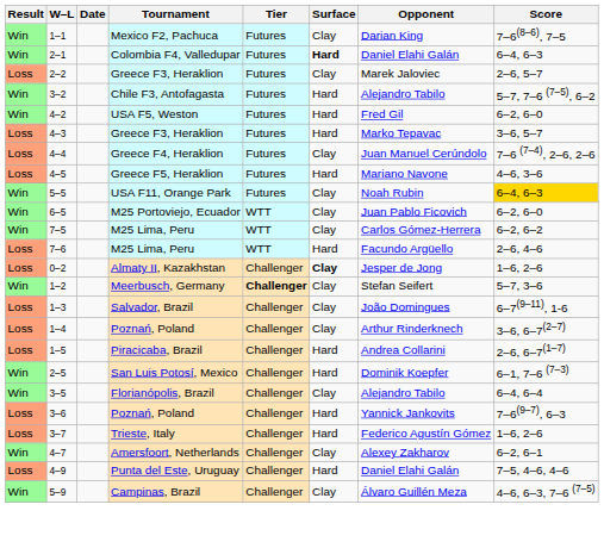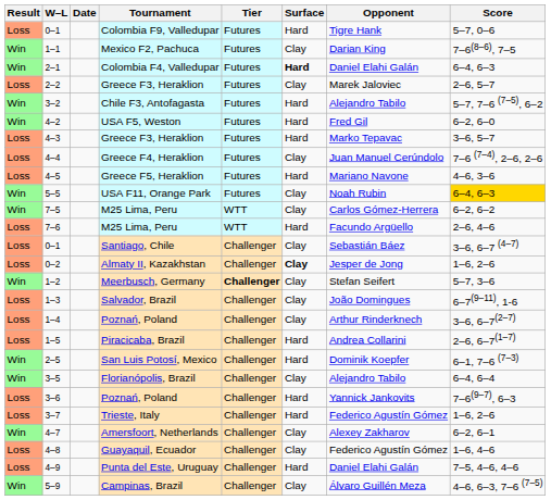 <table class="sortable wikitable nowrap">
 <tr>
 <th>Result</th>
 <th class="unsortable">W–L</th>
 <th>Date</th>
 <th>Tournament</th>
 <th>Tier</th>
 <th>Surface</th>
 <th>Opponent</th>
 <th class="unsortable">Score</th>
+</tr>
+<tr>
+<td style="background:#ffa07a;">Loss</td>
+<td><small>0–1</small></td>
+<td></td>
+<td style="background:#cffcff;">Colombia F9, Valledupar</td>
+<td style="background:#cffcff;">Futures</td>
+<td>Hard</td>
+<td> <a href='#'>Tigre Hank</a></td>
+<td>5–7, 0–6</td>
 </tr>
 <tr>
 <td style="background:#98FB98">Win</td>
 <td><small>1–1</small></td>
 <td></td>
 <td style="background:#cffcff;">Mexico F2, Pachuca</td>
 <td style="background:#cffcff;">Futures</td>
 <td>Clay</td>
 <td> <a href='#'>Darian King</a></td>
 <td>7–6<sup>(8–6)</sup>, 7–5</td>
 </tr>
 <tr>
 <td style="background:#98FB98">Win</td>
 <td><small>2–1</small></td>
 <td></td>
 <td style="background:#cffcff;">Colombia F4, Valledupar</td>
 <td style="background:#cffcff;">Futures</td>
 <td><strong>Hard</strong></td>
 <td> <a href='#'>Daniel Elahi Galán</a></td>
 <td>6–4, 6–3</td>
 </tr>
 <tr>
 <td style="background:#ffa07a;">Loss</td>
 <td><small>2–2</small></td>
 <td></td>
 <td style="background:#cffcff;">Greece F3, Heraklion</td>
 <td style="background:#cffcff;">Futures</td>
 <td>Clay</td>
 <td> Marek Jaloviec</td>
 <td>2–6, 5–7</td>
 </tr>
 <tr>
 <td style="background:#98FB98">Win</td>
 <td><small>3–2</small></td>
 <td></td>
 <td style="background:#cffcff;">Chile F3, Antofagasta</td>
 <td style="background:#cffcff;">Futures</td>
 <td>Hard</td>
 <td> <a href='#'>Alejandro Tabilo</a></td>
 <td>5–7, 7–6 <sup>(7–5)</sup>, 6–2</td>
 </tr>
 <tr>
 <td style="background:#98FB98">Win</td>
 <td><small>4–2</small></td>
 <td></td>
 <td style="background:#cffcff;">USA F5, Weston</td>
 <td style="background:#cffcff;">Futures</td>
 <td>Hard</td>
 <td> <a href='#'>Fred Gil</a></td>
 <td>6–2, 6–0</td>
 </tr>
 <tr>
 <td style="background:#ffa07a;">Loss</td>
 <td><small>4–3</small></td>
 <td></td>
 <td style="background:#cffcff;">Greece F3, Heraklion</td>
 <td style="background:#cffcff;">Futures</td>
 <td>Hard</td>
 <td> <a href='#'>Marko Tepavac</a></td>
 <td>3–6, 5–7</td>
 </tr>
 <tr>
 <td style="background:#ffa07a;">Loss</td>
 <td><small>4–4</small></td>
 <td></td>
 <td style="background:#cffcff;">Greece F4, Heraklion</td>
 <td style="background:#cffcff;">Futures</td>
 <td>Clay</td>
 <td> <a href='#'>Juan Manuel Cerúndolo</a></td>
 <td>7–6 <sup>(7–4)</sup>, 2–6, 2–6</td>
 </tr>
 <tr>
 <td style="background:#ffa07a;">Loss</td>
 <td><small>4–5</small></td>
 <td></td>
 <td style="background:#cffcff;">Greece F5, Heraklion</td>
 <td style="background:#cffcff;">Futures</td>
 <td>Hard</td>
 <td> <a href='#'>Mariano Navone</a></td>
 <td>4–6, 3–6</td>
 </tr>
 <tr>
 <td style="background:#98FB98">Win</td>
 <td><small>5–5</small></td>
 <td></td>
 <td style="background:#cffcff;">USA F11, Orange Park</td>
 <td style="background:#cffcff;">Futures</td>
 <td>Clay</td>
 <td> <a href='#'>Noah Rubin</a></td>
 <td style="background: gold;">6–4, 6–3</td>
 </tr>
 <tr>
 <td style="background:#98FB98">Win</td>
-<td><small>6–5</small></td>
-<td></td>
-<td style="background:#cffcff;">M25 Portoviejo, Ecuador</td>
-<td style="background:#cffcff;">WTT</td>
-<td>Clay</td>
-<td> <a href='#'>Juan Pablo Ficovich</a></td>
-<td>6–2, 6–0</td>
-</tr>
-<tr>
-<td style="background:#98FB98">Win</td>
 <td><small>7–5</small></td>
 <td></td>
 <td style="background:#cffcff;">M25 Lima, Peru</td>
 <td style="background:#cffcff;">WTT</td>
 <td>Clay</td>
 <td> <a href='#'>Carlos Gómez-Herrera</a></td>
 <td>6–2, 6–2</td>
 </tr>
 <tr>
 <td style="background:#ffa07a;">Loss</td>
 <td><small>7–6</small></td>
 <td></td>
 <td style="background:#cffcff;">M25 Lima, Peru</td>
 <td style="background:#cffcff;">WTT</td>
 <td>Hard</td>
 <td> <a href='#'>Facundo Argüello</a></td>
 <td>2–6, 4–6</td>
+</tr>
+<tr>
+<td style="background:#ffa07a;">Loss</td>
+<td><small>0–1</small></td>
+<td><a href='#'></a></td>
+<td style="background:moccasin"><a href='#'>Santiago</a>, Chile</td>
+<td style="background:moccasin">Challenger</td>
+<td>Clay</td>
+<td> <a href='#'>Sebastián Báez</a></td>
+<td>3–6, 6–7 <sup>(4–7)</sup></td>
 </tr>
 <tr>
 <td style="background:#ffa07a;">Loss</td>
 <td><small>0–2</small></td>
 <td><a href='#'></a></td>
 <td style="background:moccasin"><a href='#'>Almaty II</a>, Kazakhstan</td>
 <td style="background:moccasin">Challenger</td>
 <td><strong>Clay</strong></td>
 <td> <a href='#'>Jesper de Jong</a></td>
 <td>1–6, 2–6</td>
 </tr>
 <tr>
 <td style="background:#98FB98">Win</td>
 <td><small>1–2</small></td>
 <td><a href='#'></a></td>
 <td style="background:moccasin"><a href='#'>Meerbusch</a>, Germany</td>
 <td style="background:moccasin"><strong>Challenger</strong></td>
 <td>Clay</td>
 <td> Stefan Seifert</td>
 <td>5–7, 3–6</td>
 </tr>
 <tr>
 <td style="background:#ffa07a;">Loss</td>
 <td><small>1–3</small></td>
 <td><a href='#'></a></td>
 <td style="background:moccasin"><a href='#'>Salvador</a>, Brazil</td>
 <td style="background:moccasin">Challenger</td>
 <td>Clay</td>
 <td> <a href='#'>João Domingues</a></td>
 <td>6–7<sup>(9–11)</sup>, 1-6</td>
 </tr>
 <tr>
 <td style="background:#ffa07a;">Loss</td>
 <td><small>1–4</small></td>
 <td><a href='#'></a></td>
 <td style="background:moccasin"><a href='#'>Poznań</a>, Poland</td>
 <td style="background:moccasin">Challenger</td>
 <td>Clay</td>
 <td> <a href='#'>Arthur Rinderknech</a></td>
 <td>3–6, 6–7<sup>(2–7)</sup></td>
 </tr>
 <tr>
 <td style="background:#ffa07a;">Loss</td>
 <td><small>1–5</small></td>
 <td><a href='#'></a></td>
 <td style="background:moccasin"><a href='#'>Piracicaba</a>, Brazil</td>
 <td style="background:moccasin">Challenger</td>
 <td>Hard</td>
 <td> <a href='#'>Andrea Collarini</a></td>
 <td>2–6, 6–7<sup>(1–7)</sup></td>
 </tr>
 <tr>
 <td style="background:#98FB98">Win</td>
 <td><small>2–5</small></td>
 <td><a href='#'></a></td>
 <td style="background:moccasin"><a href='#'>San Luis Potosí</a>, Mexico</td>
 <td style="background:moccasin">Challenger</td>
 <td>Hard</td>
 <td> <a href='#'>Dominik Koepfer</a></td>
 <td>6–1, 7–6 <sup>(7–3)</sup></td>
 </tr>
 <tr>
 <td style="background:#98FB98">Win</td>
 <td><small>3–5</small></td>
 <td><a href='#'></a></td>
 <td style="background:moccasin"><a href='#'>Florianópolis</a>, Brazil</td>
 <td style="background:moccasin">Challenger</td>
 <td>Clay</td>
 <td> <a href='#'>Alejandro Tabilo</a></td>
 <td>6–4, 6–4</td>
 </tr>
 <tr>
 <td style="background:#ffa07a;">Loss</td>
 <td><small>3–6</small></td>
 <td><a href='#'></a></td>
 <td style="background:moccasin"><a href='#'>Poznań</a>, Poland</td>
 <td style="background:moccasin">Challenger</td>
 <td>Hard</td>
 <td> <a href='#'>Yannick Jankovits</a></td>
 <td>7–6<sup>(9–7)</sup>, 6–3</td>
 </tr>
 <tr>
 <td style="background:#ffa07a;">Loss</td>
 <td><small>3–7</small></td>
 <td><a href='#'></a></td>
 <td style="background:moccasin;"><a href='#'>Trieste</a>, Italy</td>
 <td style="background:moccasin;">Challenger</td>
 <td>Hard</td>
 <td> <a href='#'>Federico Agustín Gómez</a></td>
 <td>1–6, 2–6</td>
 </tr>
 <tr>
 <td style="background:#98FB98">Win</td>
 <td><small>4–7</small></td>
 <td><a href='#'></a></td>
 <td style="background:moccasin"><a href='#'>Amersfoort</a>, Netherlands</td>
 <td style="background:moccasin">Challenger</td>
 <td>Clay</td>
 <td> <a href='#'>Alexey Zakharov</a></td>
 <td>6–2, 6–1</td>
 </tr>
 <tr>
 <td style="background:#ffa07a;">Loss</td>
+<td><small>4–8</small></td>
+<td><a href='#'></a></td>
+<td style="background:moccasin;"><a href='#'>Guayaquil</a>, Ecuador</td>
+<td style="background:moccasin;">Challenger</td>
+<td>Clay</td>
+<td> Federico Agustín Gómez</td>
+<td>1–6, 4–6</td>
+</tr>
+<tr>
+<td style="background:#ffa07a;">Loss</td>
 <td><small>4–9</small></td>
 <td><a href='#'></a></td>
 <td style="background:moccasin;"><a href='#'>Punta del Este</a>, Uruguay</td>
 <td style="background:moccasin;">Challenger</td>
 <td>Hard</td>
 <td> <a href='#'>Daniel Elahi Galán</a></td>
 <td>7–5, 4–6, 4–6</td>
 </tr>
 <tr>
 <td style="background:#98FB98">Win</td>
 <td><small>5–9</small></td>
 <td><a href='#'></a></td>
 <td style="background:moccasin;"><a href='#'>Campinas</a>, Brazil</td>
 <td style="background:moccasin;">Challenger</td>
 <td>Clay</td>
 <td> <a href='#'>Álvaro Guillén Meza</a></td>
 <td>4–6, 6–3, 7–6 <sup>(7–5)</sup></td>
 </tr>
 </table>
